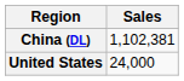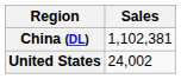 <table class="wikitable plainrowheaders">
 <tr>
 <th>Region</th>
 <th>Sales</th>
 </tr>
 <tr>
 <th scope="row">China <small>(<a href='#'>DL</a>)</small></th>
 <td>1,102,381</td>
 </tr>
 <tr>
 <th scope="row">United States</th>
-<td>24,000</td>
+<td>24,002</td>
 </tr>
 </table>
